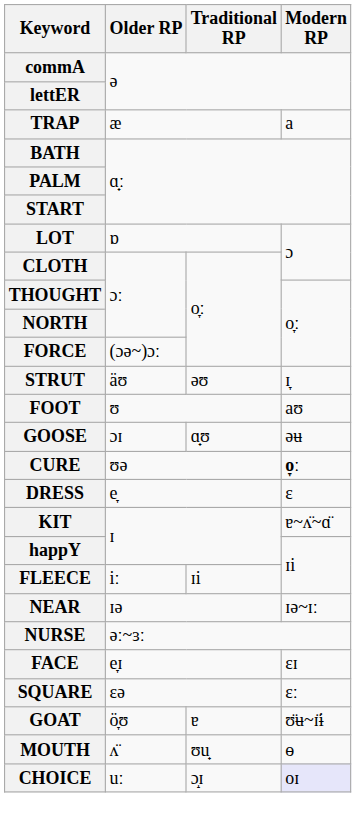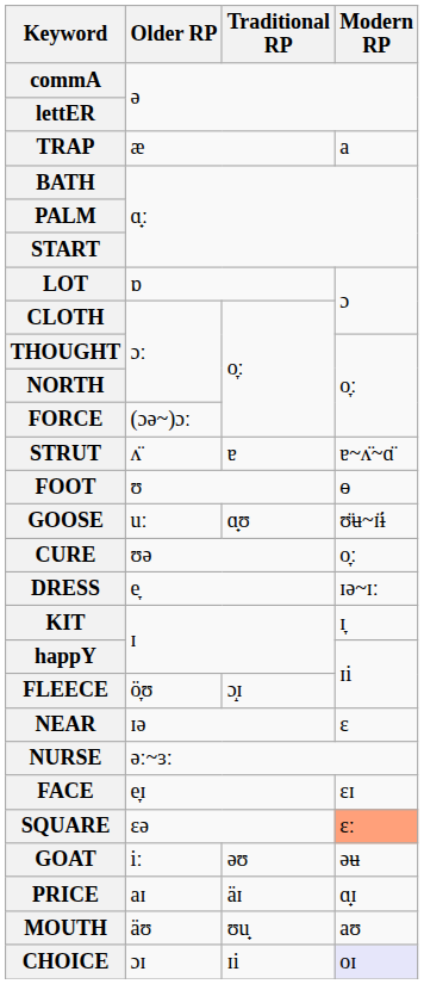 <table class="wikitable">
 <tr>
 <th>Keyword</th>
 <th>Older RP</th>
 <th>Traditional<br>RP</th>
 <th>Modern<br>RP</th>
 </tr>
 <tr>
 <th>commA</th>
 <td colspan="3" rowspan="2">ə</td>
 </tr>
 <tr>
 <th>lettER</th>
 </tr>
 <tr>
 <th>TRAP</th>
 <td colspan="2">æ</td>
 <td>a</td>
 </tr>
 <tr>
 <th>BATH</th>
 <td colspan="3" rowspan="3">ɑ̟ː</td>
 </tr>
 <tr>
 <th>PALM</th>
 </tr>
 <tr>
 <th>START</th>
 </tr>
 <tr>
 <th>LOT</th>
 <td colspan="2">ɒ</td>
 <td rowspan="2">ɔ</td>
 </tr>
 <tr>
 <th>CLOTH</th>
 <td rowspan="3">ɔː</td>
 <td rowspan="4">o̞ː</td>
 </tr>
 <tr>
 <th>THOUGHT</th>
 <td rowspan="3">o̞ː</td>
 </tr>
 <tr>
 <th>NORTH</th>
 </tr>
 <tr>
 <th>FORCE</th>
 <td>(ɔə~)ɔː</td>
 </tr>
 <tr>
 <th>STRUT</th>
-<td>äʊ</td>
-<td>əʊ</td>
-<td>ɪ̞</td>
+<td>ʌ̈</td>
+<td>ɐ</td>
+<td>ɐ~ʌ̈~ɑ̈</td>
 </tr>
 <tr>
 <th>FOOT</th>
 <td colspan="2">ʊ</td>
-<td>aʊ</td>
+<td>ɵ</td>
 </tr>
 <tr>
 <th>GOOSE</th>
-<td>ɔɪ</td>
+<td>uː</td>
 <td>ɑ̟ʊ</td>
-<td>əʉ</td>
+<td>ʊ̈ʉ~ɪ̈ɨ</td>
 </tr>
 <tr>
 <th>CURE</th>
 <td colspan="2">ʊə</td>
-<td><strong>o̞ː</strong></td>
+<td>o̞ː</td>
 </tr>
 <tr>
 <th>DRESS</th>
 <td colspan="2">e̞</td>
-<td>ɛ</td>
+<td>ɪə~ɪː</td>
 </tr>
 <tr>
 <th>KIT</th>
 <td colspan="2" rowspan="2">ɪ</td>
-<td>ɐ~ʌ̈~ɑ̈</td>
+<td>ɪ̞</td>
 </tr>
 <tr>
 <th>happY</th>
 <td rowspan="2">ɪi</td>
 </tr>
 <tr>
 <th>FLEECE</th>
-<td>iː</td>
-<td>ɪi</td>
+<td>ö̞ʊ</td>
+<td>ɔ̝ɪ</td>
 </tr>
 <tr>
 <th>NEAR</th>
 <td colspan="2">ɪə</td>
-<td>ɪə~ɪː</td>
+<td>ɛ</td>
 </tr>
 <tr>
 <th>NURSE</th>
 <td colspan="3">əː~ɜː</td>
 </tr>
 <tr>
 <th>FACE</th>
 <td colspan="2">e̞ɪ</td>
 <td>ɛɪ</td>
 </tr>
 <tr>
 <th>SQUARE</th>
 <td colspan="2">ɛə</td>
-<td>ɛː</td>
+<td style="background: lightsalmon;">ɛː</td>
 </tr>
 <tr>
 <th>GOAT</th>
-<td>ö̞ʊ</td>
-<td>ɐ</td>
-<td>ʊ̈ʉ~ɪ̈ɨ</td>
+<td>iː</td>
+<td>əʊ</td>
+<td>əʉ</td>
+</tr>
+<tr>
+<th>PRICE</th>
+<td>aɪ</td>
+<td>äɪ</td>
+<td>ɑ̟ɪ</td>
 </tr>
 <tr>
 <th>MOUTH</th>
-<td>ʌ̈</td>
+<td>äʊ</td>
 <td>ʊu̟</td>
-<td>ɵ</td>
+<td>aʊ</td>
 </tr>
 <tr>
 <th>CHOICE</th>
-<td>uː</td>
-<td>ɔ̝ɪ</td>
+<td>ɔɪ</td>
+<td>ɪi</td>
 <td style="background: lavender;">oɪ</td>
 </tr>
 </table>
